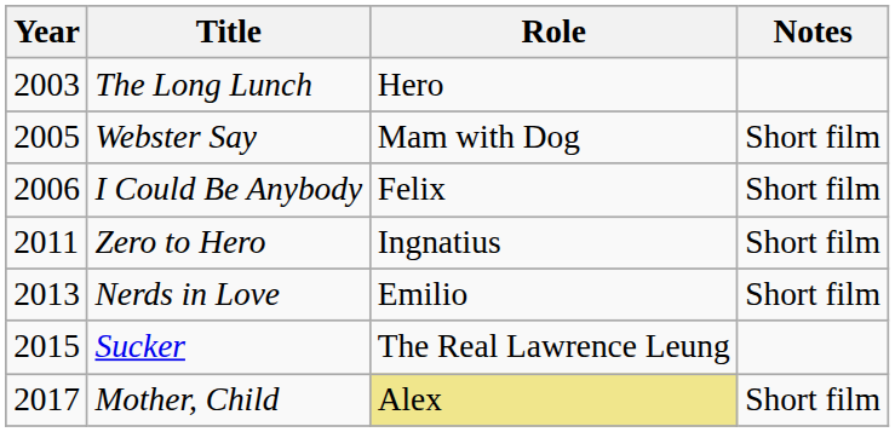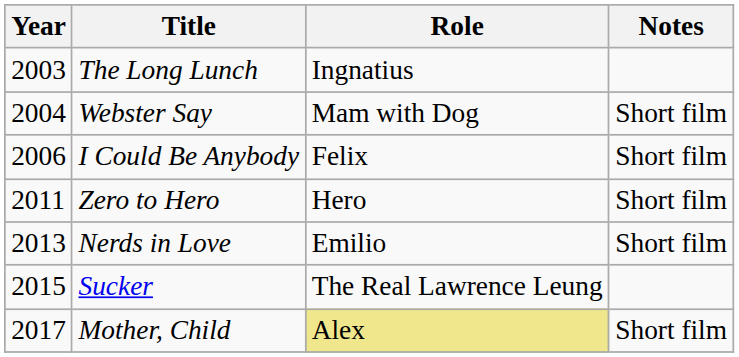 <table class="wikitable sortable">
 <tr>
 <th>Year</th>
 <th>Title</th>
 <th>Role</th>
 <th>Notes</th>
 </tr>
 <tr>
 <td>2003</td>
 <td><em>The Long Lunch</em></td>
-<td>Hero</td>
+<td>Ingnatius</td>
 <td></td>
 </tr>
 <tr>
-<td>2005</td>
+<td>2004</td>
 <td><em>Webster Say</em></td>
 <td>Mam with Dog</td>
 <td>Short film</td>
 </tr>
 <tr>
 <td>2006</td>
 <td><em>I Could Be Anybody</em></td>
 <td>Felix</td>
 <td>Short film</td>
 </tr>
 <tr>
 <td>2011</td>
 <td><em>Zero to Hero</em></td>
-<td>Ingnatius</td>
+<td>Hero</td>
 <td>Short film</td>
 </tr>
 <tr>
 <td>2013</td>
 <td><em>Nerds in Love</em></td>
 <td>Emilio</td>
 <td>Short film</td>
 </tr>
 <tr>
 <td>2015</td>
 <td><em><a href='#'>Sucker</a></em></td>
 <td>The Real Lawrence Leung</td>
 <td></td>
 </tr>
 <tr>
 <td>2017</td>
 <td><em>Mother, Child</em></td>
 <td style="background: khaki;">Alex</td>
 <td>Short film</td>
 </tr>
 </table>
